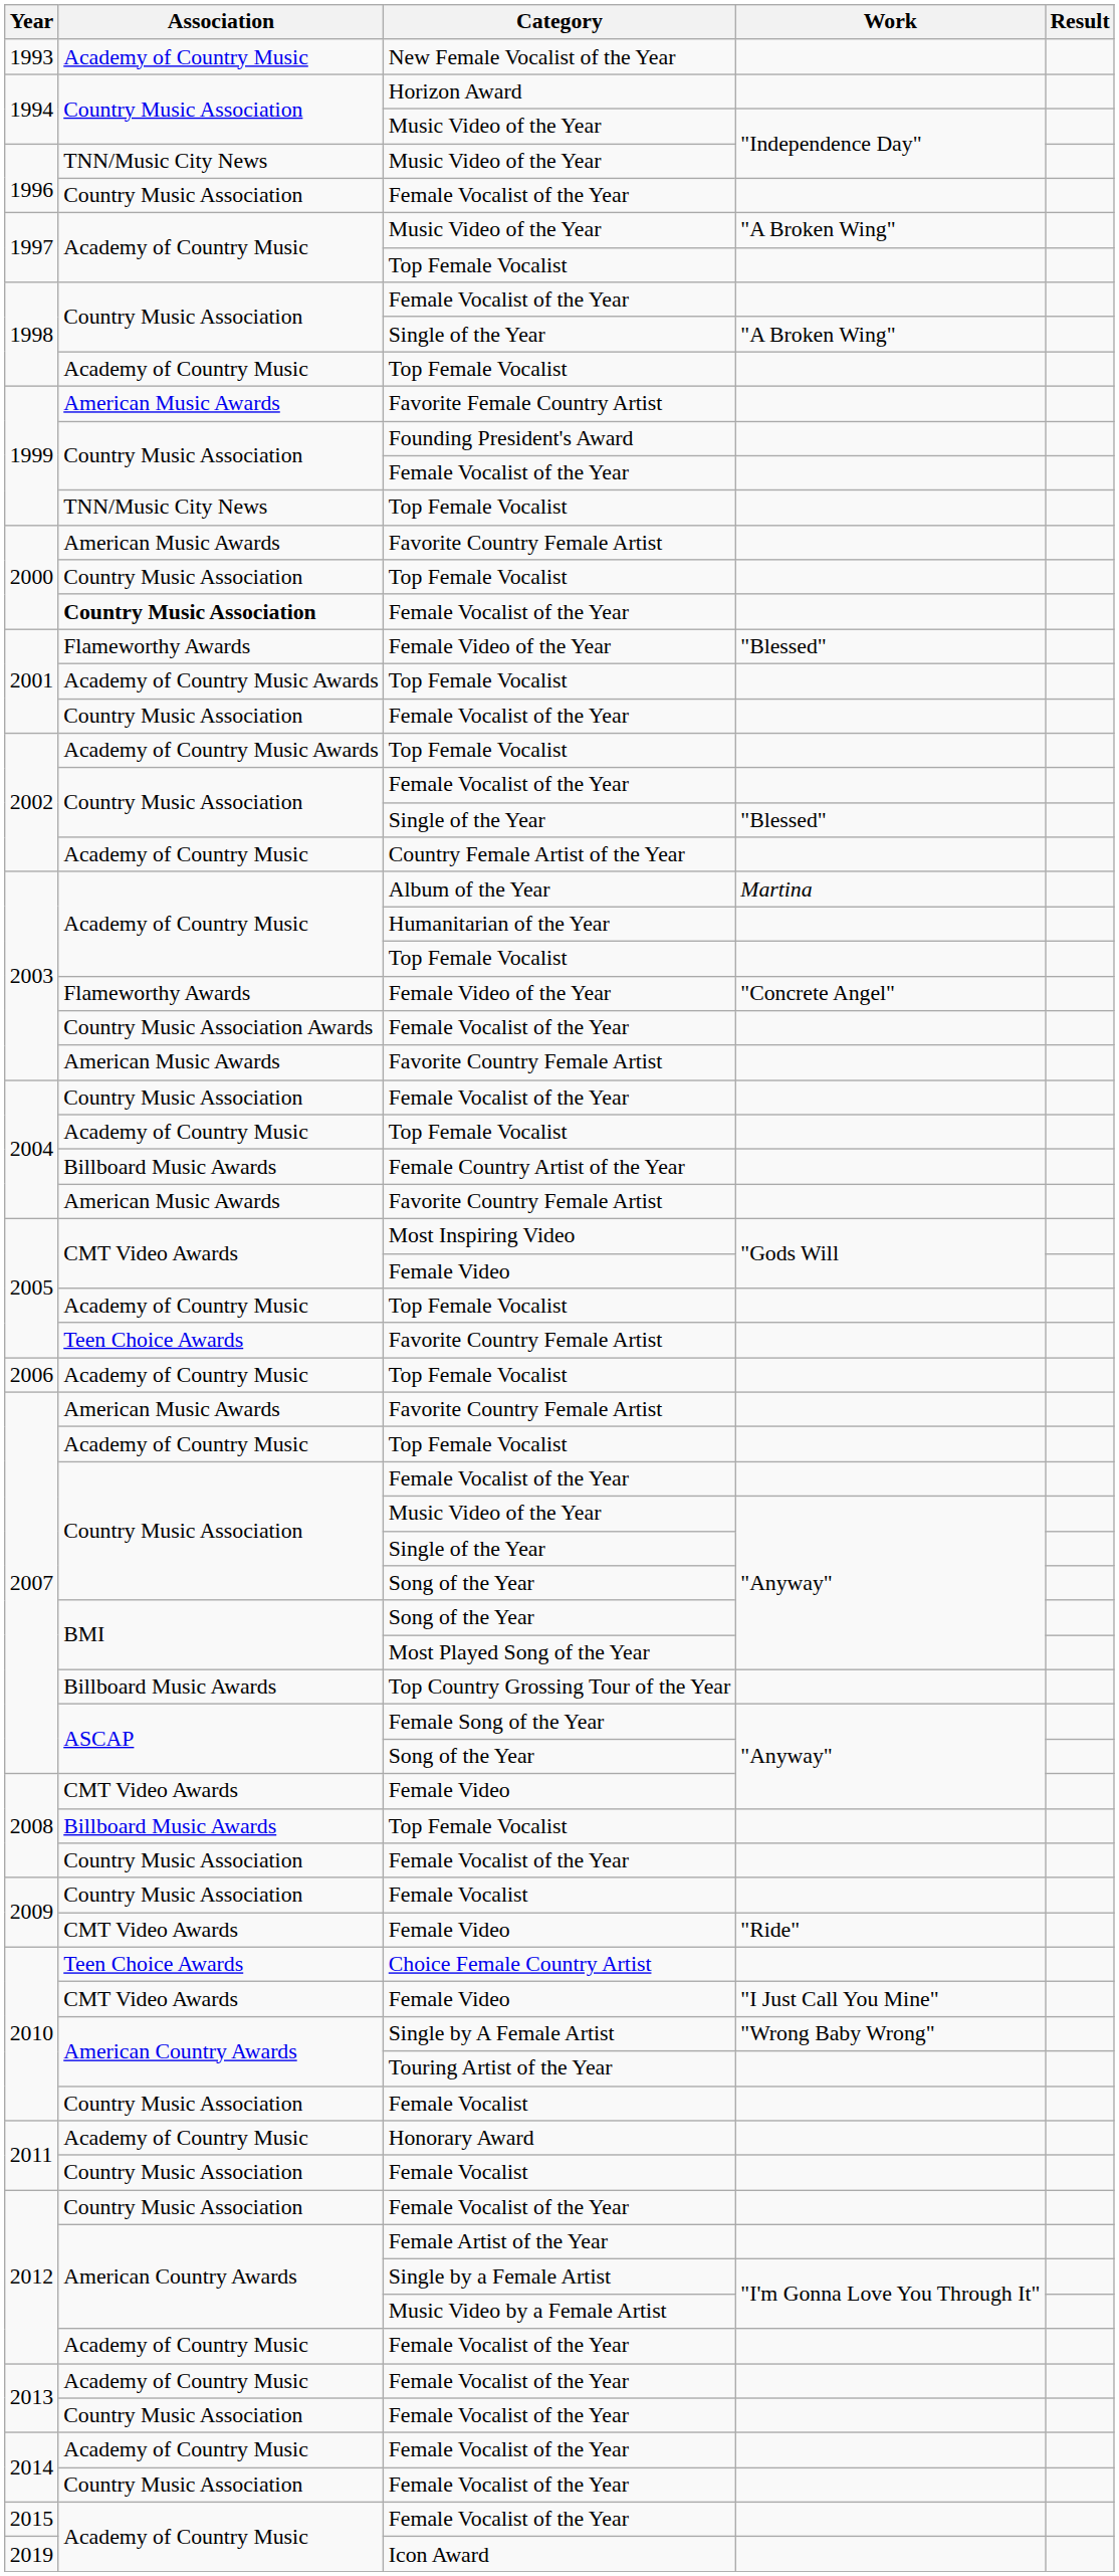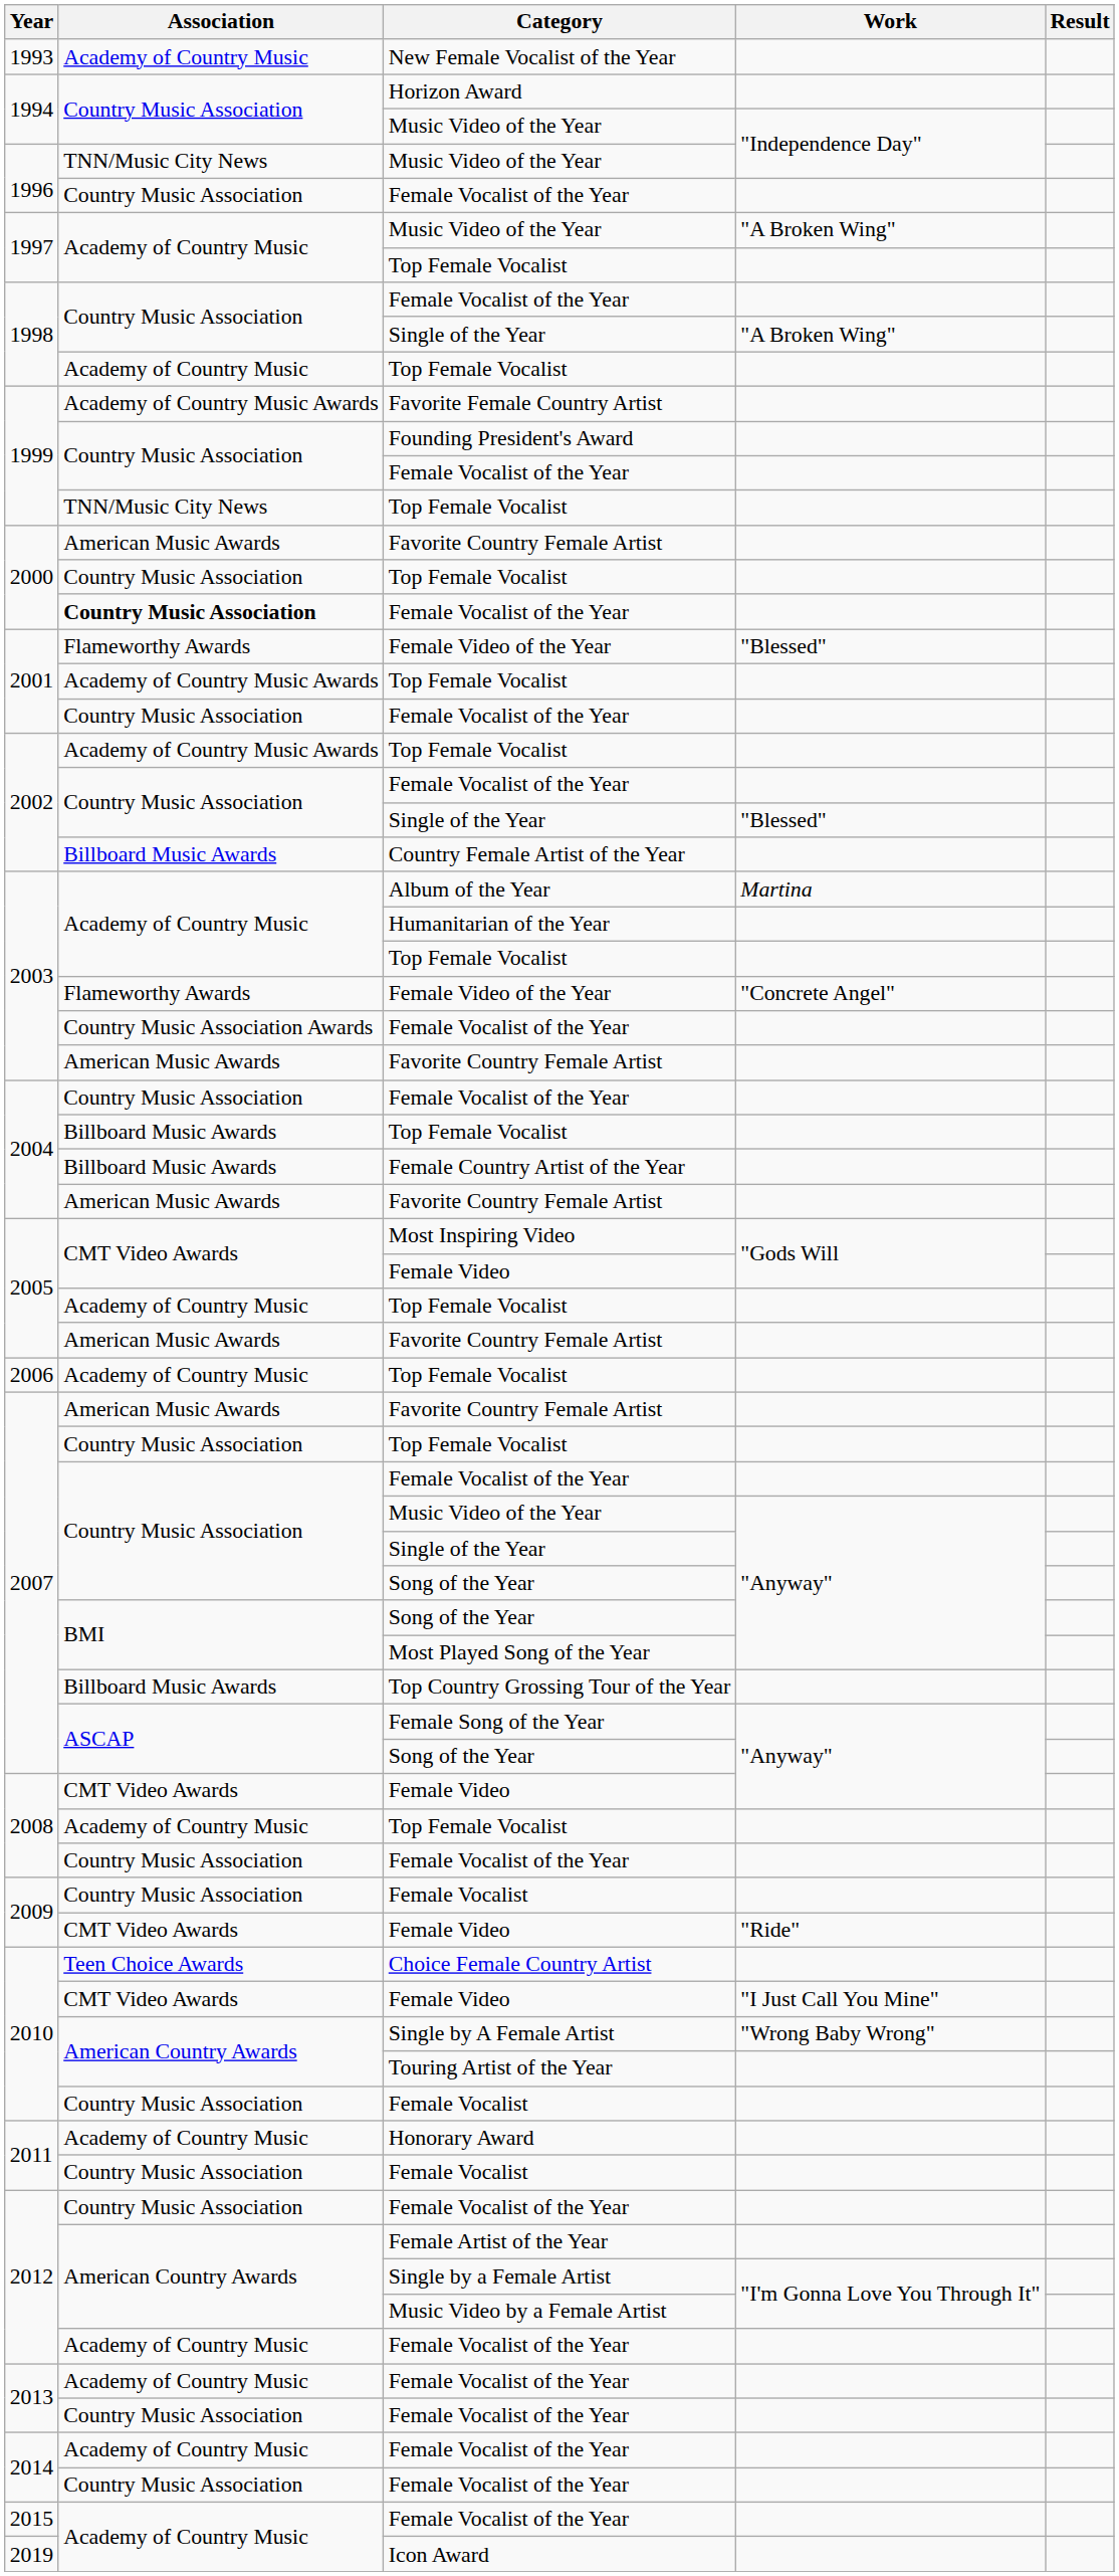 <table class="wikitable sortable">
 <tr>
 <th>Year</th>
 <th>Association</th>
 <th>Category</th>
 <th>Work</th>
 <th>Result</th>
 </tr>
 <tr>
 <td>1993</td>
 <td><a href='#'>Academy of Country Music</a></td>
 <td>New Female Vocalist of the Year</td>
 <td></td>
 <td></td>
 </tr>
 <tr>
 <td rowspan="2">1994</td>
 <td rowspan="2"><a href='#'>Country Music Association</a></td>
 <td>Horizon Award</td>
 <td></td>
 <td></td>
 </tr>
 <tr>
 <td>Music Video of the Year</td>
 <td rowspan="2">"Independence Day"</td>
 <td></td>
 </tr>
 <tr>
 <td rowspan="2"><br>1996</td>
 <td>TNN/Music City News</td>
 <td>Music Video of the Year</td>
 <td></td>
 </tr>
 <tr>
 <td>Country Music Association</td>
 <td>Female Vocalist of the Year</td>
 <td></td>
 <td></td>
 </tr>
 <tr>
 <td rowspan="2">1997</td>
 <td rowspan="2">Academy of Country Music</td>
 <td>Music Video of the Year</td>
 <td>"A Broken Wing"</td>
 <td></td>
 </tr>
 <tr>
 <td>Top Female Vocalist</td>
 <td></td>
 <td></td>
 </tr>
 <tr>
 <td rowspan="3">1998</td>
 <td rowspan="2">Country Music Association</td>
 <td>Female Vocalist of the Year</td>
 <td></td>
 <td></td>
 </tr>
 <tr>
 <td>Single of the Year</td>
 <td>"A Broken Wing"</td>
 <td></td>
 </tr>
 <tr>
 <td>Academy of Country Music</td>
 <td>Top Female Vocalist</td>
 <td></td>
 <td></td>
 </tr>
 <tr>
 <td rowspan="4">1999</td>
-<td><a href='#'>American Music Awards</a></td>
+<td>Academy of Country Music Awards</td>
 <td>Favorite Female Country Artist</td>
 <td></td>
 <td></td>
 </tr>
 <tr>
 <td rowspan="2">Country Music Association</td>
 <td>Founding President's Award</td>
 <td></td>
 <td></td>
 </tr>
 <tr>
 <td>Female Vocalist of the Year</td>
 <td></td>
 <td></td>
 </tr>
 <tr>
 <td>TNN/Music City News</td>
 <td>Top Female Vocalist</td>
 <td></td>
 <td></td>
 </tr>
 <tr>
 <td rowspan="3">2000</td>
 <td>American Music Awards</td>
 <td>Favorite Country Female Artist</td>
 <td></td>
 <td></td>
 </tr>
 <tr>
 <td>Country Music Association</td>
 <td>Top Female Vocalist</td>
 <td></td>
 <td></td>
 </tr>
 <tr>
 <td><strong>Country Music Association</strong></td>
 <td>Female Vocalist of the Year</td>
 <td></td>
 <td></td>
 </tr>
 <tr>
 <td rowspan="3">2001</td>
 <td>Flameworthy Awards</td>
 <td>Female Video of the Year</td>
 <td>"Blessed"</td>
 <td></td>
 </tr>
 <tr>
 <td>Academy of Country Music Awards</td>
 <td>Top Female Vocalist</td>
 <td></td>
 <td></td>
 </tr>
 <tr>
 <td>Country Music Association</td>
 <td>Female Vocalist of the Year</td>
 <td></td>
 <td></td>
 </tr>
 <tr>
 <td rowspan="4">2002</td>
 <td>Academy of Country Music Awards</td>
 <td>Top Female Vocalist</td>
 <td></td>
 <td></td>
 </tr>
 <tr>
 <td rowspan="2">Country Music Association</td>
 <td>Female Vocalist of the Year</td>
 <td></td>
 <td></td>
 </tr>
 <tr>
 <td>Single of the Year</td>
 <td>"Blessed"</td>
 <td></td>
 </tr>
 <tr>
-<td>Academy of Country Music</td>
+<td><a href='#'>Billboard Music Awards</a></td>
 <td>Country Female Artist of the Year</td>
 <td></td>
 <td></td>
 </tr>
 <tr>
 <td rowspan="6">2003</td>
 <td rowspan="3">Academy of Country Music</td>
 <td>Album of the Year</td>
 <td><em>Martina</em></td>
 <td></td>
 </tr>
 <tr>
 <td>Humanitarian of the Year</td>
 <td></td>
 <td></td>
 </tr>
 <tr>
 <td>Top Female Vocalist</td>
 <td></td>
 <td></td>
 </tr>
 <tr>
 <td>Flameworthy Awards</td>
 <td>Female Video of the Year</td>
 <td>"Concrete Angel"</td>
 <td></td>
 </tr>
 <tr>
 <td>Country Music Association Awards</td>
 <td>Female Vocalist of the Year</td>
 <td></td>
 <td></td>
 </tr>
 <tr>
 <td>American Music Awards</td>
 <td>Favorite Country Female Artist</td>
 <td></td>
 <td></td>
 </tr>
 <tr>
 <td rowspan="4">2004</td>
 <td>Country Music Association</td>
 <td>Female Vocalist of the Year</td>
 <td></td>
 <td></td>
 </tr>
 <tr>
-<td>Academy of Country Music</td>
+<td>Billboard Music Awards</td>
 <td>Top Female Vocalist</td>
 <td></td>
 <td></td>
 </tr>
 <tr>
 <td>Billboard Music Awards</td>
 <td>Female Country Artist of the Year</td>
 <td></td>
 <td></td>
 </tr>
 <tr>
 <td>American Music Awards</td>
 <td>Favorite Country Female Artist</td>
 <td></td>
 <td></td>
 </tr>
 <tr>
 <td rowspan="4">2005</td>
 <td rowspan="2">CMT Video Awards</td>
 <td>Most Inspiring Video</td>
 <td rowspan="2">"Gods Will</td>
 <td></td>
 </tr>
 <tr>
 <td>Female Video</td>
 <td></td>
 </tr>
 <tr>
 <td>Academy of Country Music</td>
 <td>Top Female Vocalist</td>
 <td></td>
 <td></td>
 </tr>
 <tr>
-<td><a href='#'>Teen Choice Awards</a></td>
+<td>American Music Awards</td>
 <td>Favorite Country Female Artist</td>
 <td></td>
 <td></td>
 </tr>
 <tr>
 <td>2006</td>
 <td>Academy of Country Music</td>
 <td>Top Female Vocalist</td>
 <td></td>
 <td></td>
 </tr>
 <tr>
 <td rowspan="11">2007</td>
 <td>American Music Awards</td>
 <td>Favorite Country Female Artist</td>
 <td></td>
 <td></td>
 </tr>
 <tr>
-<td>Academy of Country Music</td>
+<td>Country Music Association</td>
 <td>Top Female Vocalist</td>
 <td></td>
 <td></td>
 </tr>
 <tr>
 <td rowspan="4">Country Music Association</td>
 <td>Female Vocalist of the Year</td>
 <td></td>
 <td></td>
 </tr>
 <tr>
 <td>Music Video of the Year</td>
 <td rowspan="5">"Anyway"</td>
 <td></td>
 </tr>
 <tr>
 <td>Single of the Year</td>
 <td></td>
 </tr>
 <tr>
 <td>Song of the Year</td>
 <td></td>
 </tr>
 <tr>
 <td rowspan="2">BMI</td>
 <td>Song of the Year</td>
 <td></td>
 </tr>
 <tr>
 <td>Most Played Song of the Year</td>
 <td></td>
 </tr>
 <tr>
 <td>Billboard Music Awards</td>
 <td>Top Country Grossing Tour of the Year</td>
 <td></td>
 <td></td>
 </tr>
 <tr>
 <td rowspan="2"><a href='#'>ASCAP</a></td>
 <td>Female Song of the Year</td>
 <td rowspan="3">"Anyway"</td>
 <td></td>
 </tr>
 <tr>
 <td>Song of the Year</td>
 <td></td>
 </tr>
 <tr>
 <td rowspan="3">2008</td>
 <td>CMT Video Awards</td>
 <td>Female Video</td>
 <td></td>
 </tr>
 <tr>
-<td><a href='#'>Billboard Music Awards</a></td>
+<td>Academy of Country Music</td>
 <td>Top Female Vocalist</td>
 <td></td>
 <td></td>
 </tr>
 <tr>
 <td>Country Music Association</td>
 <td>Female Vocalist of the Year</td>
 <td></td>
 <td></td>
 </tr>
 <tr>
 <td rowspan="2">2009</td>
 <td>Country Music Association</td>
 <td>Female Vocalist</td>
 <td></td>
 <td></td>
 </tr>
 <tr>
 <td>CMT Video Awards</td>
 <td>Female Video</td>
 <td>"Ride"</td>
 <td></td>
 </tr>
 <tr>
 <td rowspan="5">2010</td>
 <td><a href='#'>Teen Choice Awards</a></td>
 <td><a href='#'>Choice Female Country Artist</a></td>
 <td></td>
 <td></td>
 </tr>
 <tr>
 <td>CMT Video Awards</td>
 <td>Female Video</td>
 <td>"I Just Call You Mine"</td>
 <td></td>
 </tr>
 <tr>
 <td rowspan="2"><a href='#'>American Country Awards</a></td>
 <td>Single by A Female Artist</td>
 <td>"Wrong Baby Wrong"</td>
 <td></td>
 </tr>
 <tr>
 <td>Touring Artist of the Year</td>
 <td></td>
 <td></td>
 </tr>
 <tr>
 <td>Country Music Association</td>
 <td>Female Vocalist</td>
 <td></td>
 <td></td>
 </tr>
 <tr>
 <td rowspan="2">2011</td>
 <td>Academy of Country Music</td>
 <td>Honorary Award</td>
 <td></td>
 <td></td>
 </tr>
 <tr>
 <td>Country Music Association</td>
 <td>Female Vocalist</td>
 <td></td>
 <td></td>
 </tr>
 <tr>
 <td rowspan="5">2012</td>
 <td>Country Music Association</td>
 <td>Female Vocalist of the Year</td>
 <td></td>
 <td></td>
 </tr>
 <tr>
 <td rowspan="3">American Country Awards</td>
 <td>Female Artist of the Year</td>
 <td></td>
 <td></td>
 </tr>
 <tr>
 <td>Single by a Female Artist</td>
 <td rowspan="2">"I'm Gonna Love You Through It"</td>
 <td></td>
 </tr>
 <tr>
 <td>Music Video by a Female Artist</td>
 <td></td>
 </tr>
 <tr>
 <td>Academy of Country Music</td>
 <td>Female Vocalist of the Year</td>
 <td></td>
 <td></td>
 </tr>
 <tr>
 <td rowspan="2">2013</td>
 <td>Academy of Country Music</td>
 <td>Female Vocalist of the Year</td>
 <td></td>
 <td></td>
 </tr>
 <tr>
 <td>Country Music Association</td>
 <td>Female Vocalist of the Year</td>
 <td></td>
 <td></td>
 </tr>
 <tr>
 <td rowspan="2">2014</td>
 <td>Academy of Country Music</td>
 <td>Female Vocalist of the Year</td>
 <td></td>
 <td></td>
 </tr>
 <tr>
 <td>Country Music Association</td>
 <td>Female Vocalist of the Year</td>
 <td></td>
 <td></td>
 </tr>
 <tr>
 <td>2015</td>
 <td rowspan=2>Academy of Country Music</td>
 <td>Female Vocalist of the Year</td>
 <td></td>
 <td></td>
 </tr>
 <tr>
 <td>2019</td>
 <td>Icon Award</td>
 <td></td>
 <td></td>
 </tr>
 </table>
